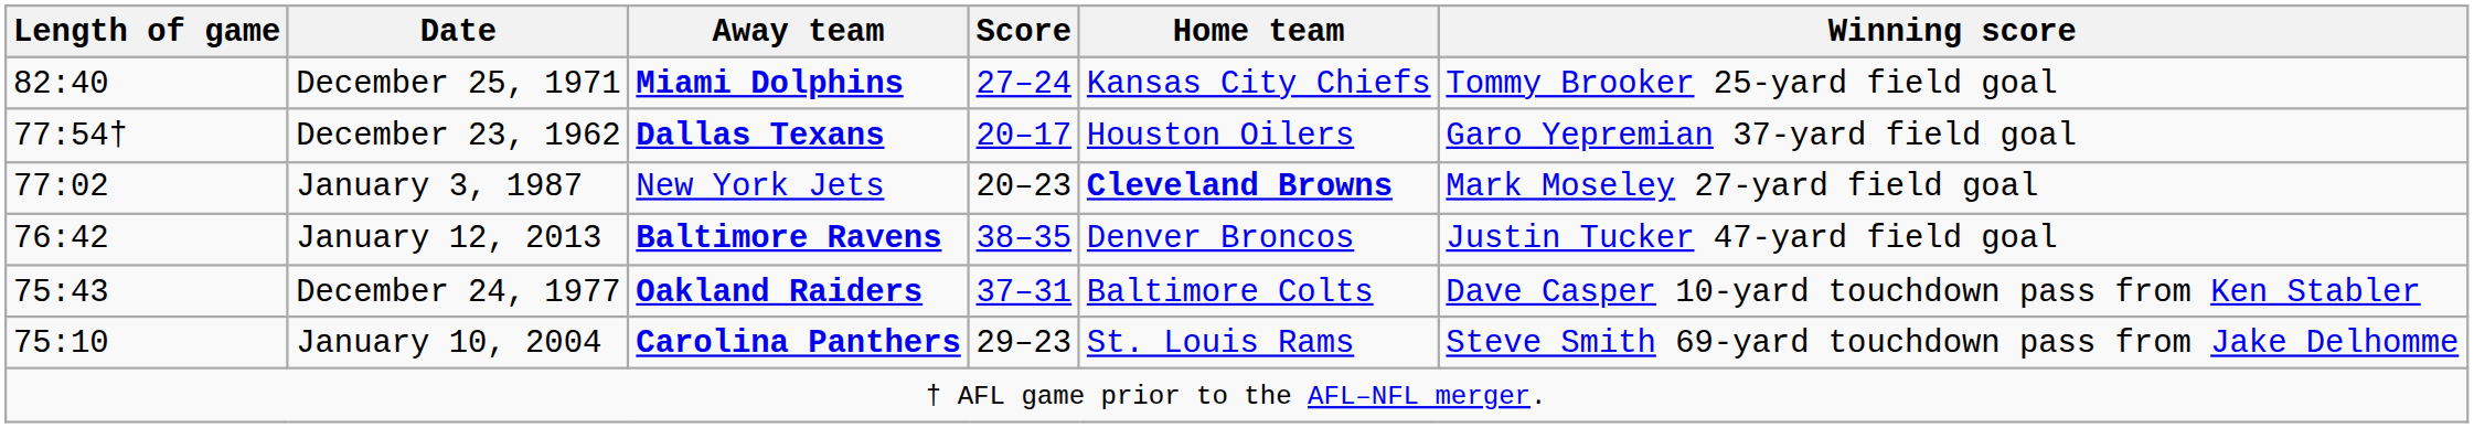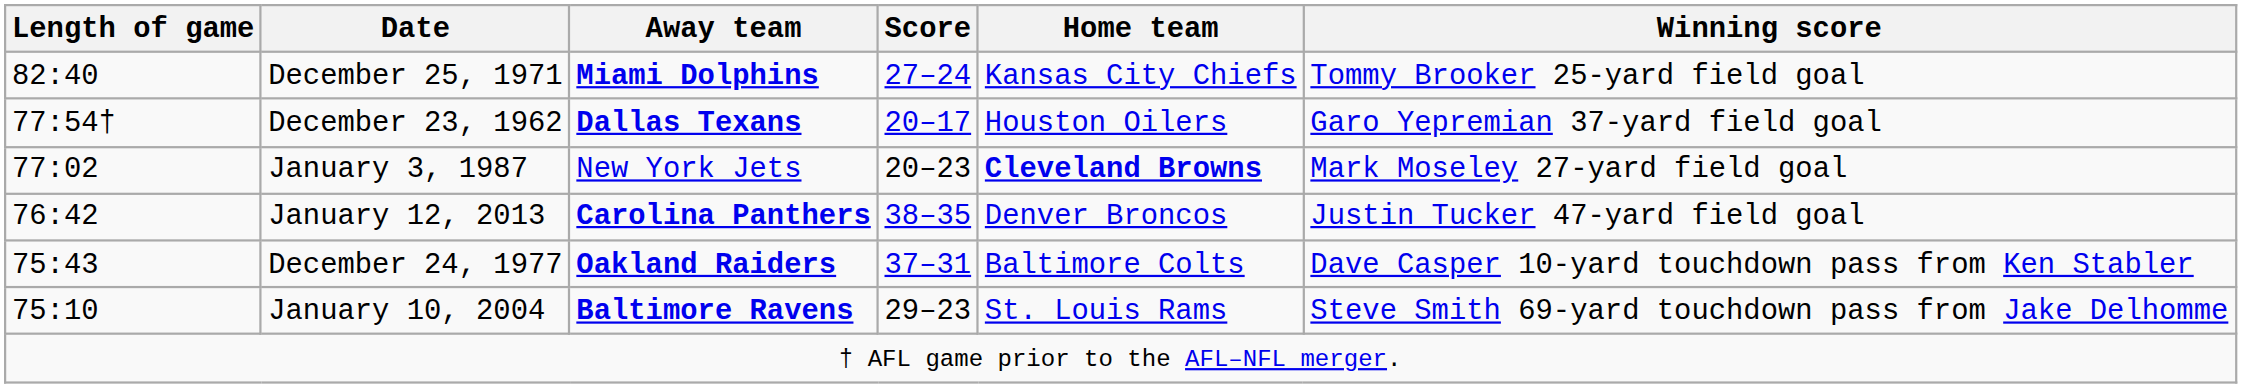 <table class="wikitable sortable">
 <tr>
 <th>Length of game</th>
 <th data-sort-type="date">Date</th>
 <th>Away team</th>
 <th>Score</th>
 <th>Home team</th>
 <th>Winning score</th>
 </tr>
 <tr>
 <td>82:40</td>
 <td>December 25, 1971</td>
 <td><strong><a href='#'>Miami Dolphins</a></strong></td>
 <td><a href='#'>27–24</a></td>
 <td><a href='#'>Kansas City Chiefs</a></td>
 <td><a href='#'>Tommy Brooker</a> 25-yard field goal</td>
 </tr>
 <tr>
 <td>77:54†</td>
 <td>December 23, 1962</td>
 <td><strong><a href='#'>Dallas Texans</a></strong></td>
 <td><a href='#'>20–17</a></td>
 <td><a href='#'>Houston Oilers</a></td>
 <td><a href='#'>Garo Yepremian</a> 37-yard field goal</td>
 </tr>
 <tr>
 <td>77:02</td>
 <td>January 3, 1987</td>
 <td><a href='#'>New York Jets</a></td>
 <td>20–23</td>
 <td><strong><a href='#'>Cleveland Browns</a></strong></td>
 <td><a href='#'>Mark Moseley</a> 27-yard field goal</td>
 </tr>
 <tr>
 <td>76:42</td>
 <td>January 12, 2013</td>
-<td><strong><a href='#'>Baltimore Ravens</a></strong></td>
+<td><strong><a href='#'>Carolina Panthers</a></strong></td>
 <td><a href='#'>38–35</a></td>
 <td><a href='#'>Denver Broncos</a></td>
 <td><a href='#'>Justin Tucker</a> 47-yard field goal</td>
 </tr>
 <tr>
 <td>75:43</td>
 <td>December 24, 1977</td>
 <td><strong><a href='#'>Oakland Raiders</a></strong></td>
 <td><a href='#'>37–31</a></td>
 <td><a href='#'>Baltimore Colts</a></td>
 <td><a href='#'>Dave Casper</a> 10-yard touchdown pass from <a href='#'>Ken Stabler</a></td>
 </tr>
 <tr>
 <td>75:10</td>
 <td>January 10, 2004</td>
-<td><strong><a href='#'>Carolina Panthers</a></strong></td>
+<td><strong><a href='#'>Baltimore Ravens</a></strong></td>
 <td>29–23</td>
 <td><a href='#'>St. Louis Rams</a></td>
 <td><a href='#'>Steve Smith</a> 69-yard touchdown pass from <a href='#'>Jake Delhomme</a></td>
 </tr>
 <tr>
 <td class="sortbottom" style="text-align:center;" colspan=6><small>† AFL game prior to the <a href='#'>AFL–NFL merger</a>.</small></td>
 </tr>
 </table>
